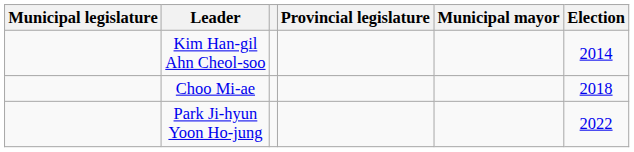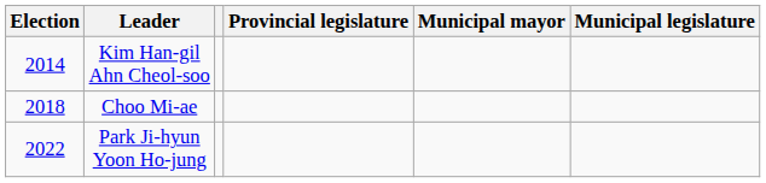 <table class="wikitable" style="text-align:center">
 <tr>
-<th>Municipal legislature</th>
+<th>Election</th>
 <th>Leader</th>
 <th></th>
 <th>Provincial legislature</th>
 <th>Municipal mayor</th>
-<th>Election</th>
+<th>Municipal legislature</th>
 </tr>
 <tr>
-<td></td>
+<td><a href='#'>2014</a></td>
 <td><a href='#'>Kim Han-gil</a><br><a href='#'>Ahn Cheol-soo</a></td>
 <td></td>
 <td></td>
 <td></td>
-<td><a href='#'>2014</a></td>
+<td></td>
 </tr>
 <tr>
-<td></td>
+<td><a href='#'>2018</a></td>
 <td><a href='#'>Choo Mi-ae</a></td>
 <td></td>
 <td></td>
 <td></td>
-<td><a href='#'>2018</a></td>
+<td></td>
 </tr>
 <tr>
-<td></td>
+<td><a href='#'>2022</a></td>
 <td><a href='#'>Park Ji-hyun</a><br><a href='#'>Yoon Ho-jung</a></td>
 <td></td>
 <td></td>
 <td></td>
-<td><a href='#'>2022</a></td>
+<td></td>
 </tr>
 </table>
